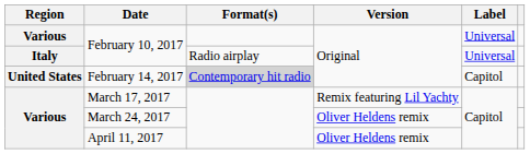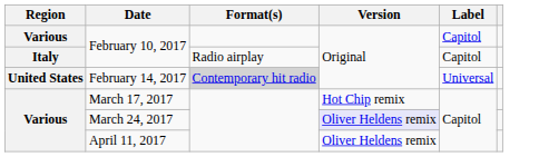 <table class="wikitable plainrowheaders">
 <tr>
 <th scope="col">Region</th>
 <th scope="col">Date</th>
 <th scope="col">Format(s)</th>
 <th scope="col">Version</th>
 <th scope="col">Label</th>
 <th scope="col"></th>
 </tr>
 <tr>
 <th scope="row">Various</th>
 <td rowspan="2">February 10, 2017</td>
 <td></td>
 <td rowspan="3">Original</td>
-<td><a href='#'>Universal</a></td>
+<td><a href='#'>Capitol</a></td>
 <td></td>
 </tr>
 <tr>
 <th scope="row">Italy</th>
 <td>Radio airplay</td>
-<td><a href='#'>Universal</a></td>
+<td>Capitol</td>
 <td></td>
 </tr>
 <tr>
 <th scope="row">United States</th>
 <td>February 14, 2017</td>
 <td style="background: lightgrey;"><a href='#'>Contemporary hit radio</a></td>
-<td>Capitol</td>
+<td><a href='#'>Universal</a></td>
 <td></td>
 </tr>
 <tr>
 <th scope="row" rowspan="3">Various</th>
 <td>March 17, 2017</td>
 <td rowspan="3"></td>
-<td>Remix featuring <a href='#'>Lil Yachty</a></td>
+<td><a href='#'>Hot Chip</a> remix</td>
 <td rowspan="3">Capitol</td>
 <td></td>
 </tr>
 <tr>
 <td>March 24, 2017</td>
-<td><a href='#'>Oliver Heldens</a> remix</td>
+<td style="background: lavender;"><a href='#'>Oliver Heldens</a> remix</td>
 <td></td>
 </tr>
 <tr>
 <td>April 11, 2017</td>
 <td><a href='#'>Oliver Heldens</a> remix</td>
 <td></td>
 </tr>
 </table>
